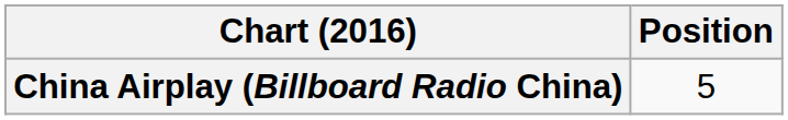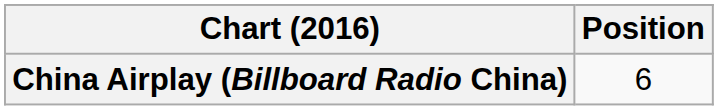 <table class="wikitable plainrowheaders" style="text-align:center">
 <tr>
 <th scope="col">Chart (2016)</th>
 <th scope="col">Position</th>
 </tr>
 <tr>
 <th scope="row">China Airplay (<em>Billboard Radio</em> China)</th>
-<td>5</td>
+<td>6</td>
 </tr>
 </table>
